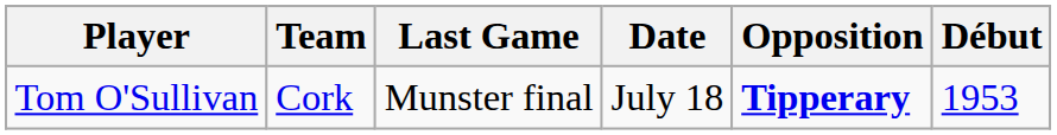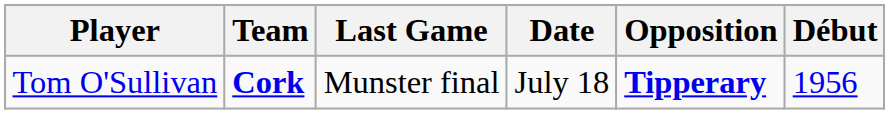 <table class="wikitable">
 <tr>
 <th>Player</th>
 <th>Team</th>
 <th>Last Game</th>
 <th>Date</th>
 <th>Opposition</th>
 <th>Début</th>
 </tr>
 <tr>
 <td><a href='#'>Tom O'Sullivan</a></td>
-<td><a href='#'>Cork</a></td>
+<td><strong><a href='#'>Cork</a></strong></td>
 <td>Munster final</td>
 <td>July 18</td>
 <td><strong><a href='#'>Tipperary</a></strong></td>
-<td><a href='#'>1953</a></td>
+<td><a href='#'>1956</a></td>
 </tr>
 </table>
